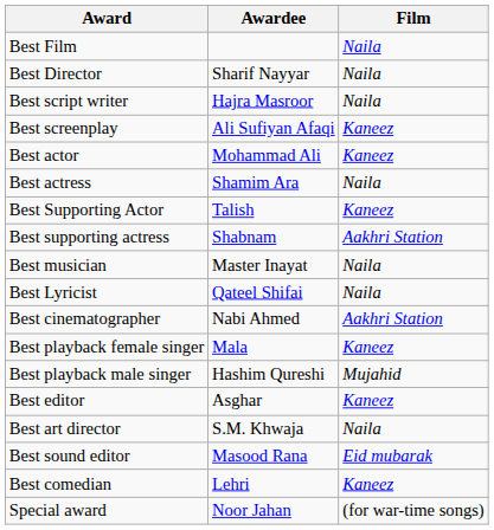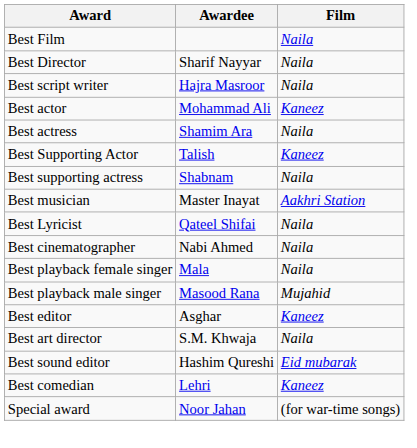 <table class="wikitable">
 <tr>
 <th>Award</th>
 <th>Awardee</th>
 <th>Film</th>
 </tr>
 <tr>
 <td>Best Film</td>
 <td></td>
 <td><a href='#'><em>Naila</em></a></td>
 </tr>
 <tr>
 <td>Best Director</td>
 <td>Sharif Nayyar</td>
 <td><em>Naila</em></td>
 </tr>
 <tr>
 <td>Best script writer</td>
 <td><a href='#'>Hajra Masroor</a></td>
 <td><em>Naila</em></td>
 </tr>
 <tr>
-<td>Best screenplay</td>
-<td><a href='#'>Ali Sufiyan Afaqi</a></td>
-<td><a href='#'><em>Kaneez</em></a></td>
-</tr>
-<tr>
 <td>Best actor</td>
 <td><a href='#'>Mohammad Ali</a></td>
 <td><a href='#'><em>Kaneez</em></a></td>
 </tr>
 <tr>
 <td>Best actress</td>
 <td><a href='#'>Shamim Ara</a></td>
 <td><em>Naila</em></td>
 </tr>
 <tr>
 <td>Best Supporting Actor</td>
 <td><a href='#'>Talish</a></td>
 <td><a href='#'><em>Kaneez</em></a></td>
 </tr>
 <tr>
 <td>Best supporting actress</td>
 <td><a href='#'>Shabnam</a></td>
-<td><a href='#'><em>Aakhri Station</em></a></td>
+<td><em>Naila</em></td>
 </tr>
 <tr>
 <td>Best musician</td>
 <td>Master Inayat</td>
-<td><em>Naila</em></td>
+<td><a href='#'><em>Aakhri Station</em></a></td>
 </tr>
 <tr>
 <td>Best Lyricist</td>
 <td><a href='#'>Qateel Shifai</a></td>
 <td><em>Naila</em></td>
 </tr>
 <tr>
 <td>Best cinematographer</td>
 <td>Nabi Ahmed</td>
-<td><a href='#'><em>Aakhri Station</em></a></td>
+<td><em>Naila</em></td>
 </tr>
 <tr>
 <td>Best playback female singer</td>
 <td><a href='#'>Mala</a></td>
-<td><a href='#'><em>Kaneez</em></a></td>
+<td><em>Naila</em></td>
 </tr>
 <tr>
 <td>Best playback male singer</td>
-<td>Hashim Qureshi</td>
+<td><a href='#'>Masood Rana</a></td>
 <td><em>Mujahid</em></td>
 </tr>
 <tr>
 <td>Best editor</td>
 <td>Asghar</td>
 <td><a href='#'><em>Kaneez</em></a></td>
 </tr>
 <tr>
 <td>Best art director</td>
 <td>S.M. Khwaja</td>
 <td><em>Naila</em></td>
 </tr>
 <tr>
 <td>Best sound editor</td>
-<td><a href='#'>Masood Rana</a></td>
+<td>Hashim Qureshi</td>
 <td><a href='#'><em>Eid mubarak</em></a></td>
 </tr>
 <tr>
 <td>Best comedian</td>
 <td><a href='#'>Lehri</a></td>
 <td><a href='#'><em>Kaneez</em></a></td>
 </tr>
 <tr>
 <td>Special award</td>
 <td><a href='#'>Noor Jahan</a></td>
 <td>(for war-time songs)</td>
 </tr>
 </table>
